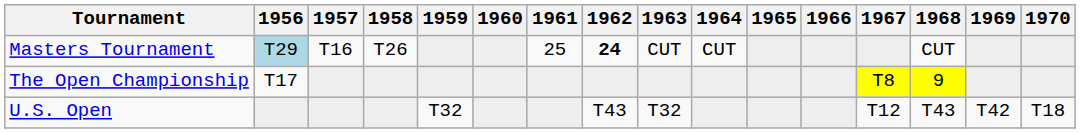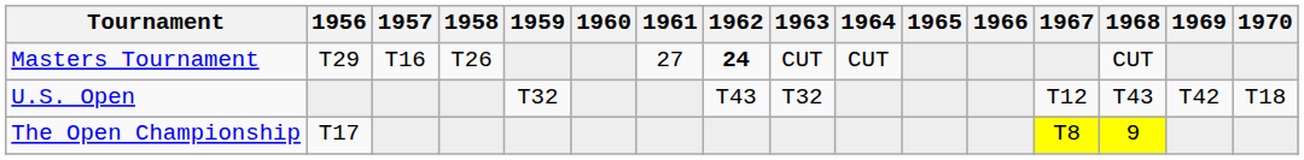 <table class="wikitable" style="font-size:95%;text-align:center;">
 <tr>
 <th>Tournament</th>
 <th>1956</th>
 <th>1957</th>
 <th>1958</th>
 <th>1959</th>
 <th>1960</th>
 <th>1961</th>
 <th>1962</th>
 <th>1963</th>
 <th>1964</th>
 <th>1965</th>
 <th>1966</th>
 <th>1967</th>
 <th>1968</th>
 <th>1969</th>
 <th>1970</th>
 </tr>
 <tr>
 <td align=left><a href='#'>Masters Tournament</a></td>
-<td style="background: lightblue;">T29</td>
+<td>T29</td>
 <td>T16</td>
 <td>T26</td>
 <td style="background:#eeeeee;"></td>
 <td style="background:#eeeeee;"></td>
-<td>25</td>
+<td>27</td>
 <td><strong>24</strong></td>
 <td>CUT</td>
 <td>CUT</td>
 <td style="background:#eeeeee;"></td>
 <td style="background:#eeeeee;"></td>
 <td style="background:#eeeeee;"></td>
 <td>CUT</td>
-<td style="background:#eeeeee;"></td>
-<td style="background:#eeeeee;"></td>
-</tr>
-<tr>
-<td align=left><a href='#'>The Open Championship</a></td>
-<td>T17</td>
-<td style="background:#eeeeee;"></td>
-<td style="background:#eeeeee;"></td>
-<td style="background:#eeeeee;"></td>
-<td style="background:#eeeeee;"></td>
-<td style="background:#eeeeee;"></td>
-<td style="background:#eeeeee;"></td>
-<td style="background:#eeeeee;"></td>
-<td style="background:#eeeeee;"></td>
-<td style="background:#eeeeee;"></td>
-<td style="background:#eeeeee;"></td>
-<td style="background:yellow;">T8</td>
-<td align="center" style="background:yellow;">9</td>
 <td style="background:#eeeeee;"></td>
 <td style="background:#eeeeee;"></td>
 </tr>
 <tr>
 <td align=left><a href='#'>U.S. Open</a></td>
 <td style="background:#eeeeee;"></td>
 <td style="background:#eeeeee;"></td>
 <td style="background:#eeeeee;"></td>
 <td>T32</td>
 <td style="background:#eeeeee;"></td>
 <td style="background:#eeeeee;"></td>
 <td>T43</td>
 <td>T32</td>
 <td style="background:#eeeeee;"></td>
 <td style="background:#eeeeee;"></td>
 <td style="background:#eeeeee;"></td>
 <td>T12</td>
 <td>T43</td>
 <td>T42</td>
 <td>T18</td>
 </tr>
+<tr>
+<td align=left><a href='#'>The Open Championship</a></td>
+<td>T17</td>
+<td style="background:#eeeeee;"></td>
+<td style="background:#eeeeee;"></td>
+<td style="background:#eeeeee;"></td>
+<td style="background:#eeeeee;"></td>
+<td style="background:#eeeeee;"></td>
+<td style="background:#eeeeee;"></td>
+<td style="background:#eeeeee;"></td>
+<td style="background:#eeeeee;"></td>
+<td style="background:#eeeeee;"></td>
+<td style="background:#eeeeee;"></td>
+<td style="background:yellow;">T8</td>
+<td align="center" style="background:yellow;">9</td>
+<td style="background:#eeeeee;"></td>
+<td style="background:#eeeeee;"></td>
+</tr>
 </table>
